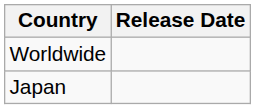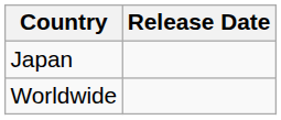 <table class="wikitable">
 <tr>
 <th>Country</th>
 <th>Release Date</th>
 </tr>
 <tr>
+<td>Japan</td>
+<td></td>
+</tr>
+<tr>
 <td>Worldwide</td>
 <td></td>
 </tr>
-<tr>
-<td>Japan</td>
-<td></td>
-</tr>
 </table>
